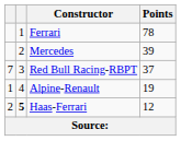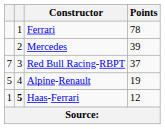 <table class="wikitable" style="font-size: 85%;">
 <tr>
 <th scope="col"></th>
 <th scope="col"></th>
 <th scope="col">Constructor</th>
 <th scope="col">Points</th>
 </tr>
 <tr>
 <td align="left"></td>
 <td align="center">1</td>
 <td> <a href='#'>Ferrari</a></td>
 <td align="left">78</td>
 </tr>
 <tr>
 <td align="left"></td>
 <td align="center">2</td>
 <td> <a href='#'>Mercedes</a></td>
 <td align="left">39</td>
 </tr>
 <tr>
 <td align="left"> 7</td>
 <td align="center">3</td>
 <td> <a href='#'>Red Bull Racing</a>-<a href='#'>RBPT</a></td>
 <td align="left">37</td>
 </tr>
 <tr>
-<td align="left"> 1</td>
+<td align="left"> 5</td>
 <td align="center">4</td>
 <td> <a href='#'>Alpine</a>-<a href='#'>Renault</a></td>
 <td align="left">19</td>
 </tr>
 <tr>
-<td align="left"> 2</td>
+<td align="left"> 1</td>
 <td align="center"><strong>5</strong></td>
 <td> <a href='#'>Haas</a>-<a href='#'>Ferrari</a></td>
 <td align="left">12</td>
 </tr>
 <tr>
 <th colspan=4>Source:</th>
 </tr>
 </table>
